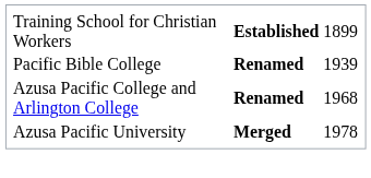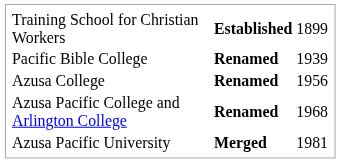 <table class="floatright" style="margin-left:0.5em; padding:0.2em; border: 1px solid #a2a9b1;">
 <tr>
 <td style="width:150pt;">Training School for Christian Workers</td>
 <td><strong>Established</strong></td>
 <td>1899</td>
 </tr>
 <tr>
 <td style="width:150pt;">Pacific Bible College</td>
 <td><strong>Renamed</strong></td>
 <td>1939</td>
 </tr>
 <tr>
+<td style="width:150pt;">Azusa College</td>
+<td><strong>Renamed</strong></td>
+<td>1956</td>
+</tr>
+<tr>
 <td style="width:150pt;">Azusa Pacific College and<br><a href='#'>Arlington College</a></td>
 <td><strong>Renamed</strong></td>
 <td>1968</td>
 </tr>
 <tr>
 <td style="width:150pt;">Azusa Pacific University</td>
 <td><strong>Merged</strong></td>
-<td>1978</td>
+<td>1981</td>
 </tr>
 </table>
